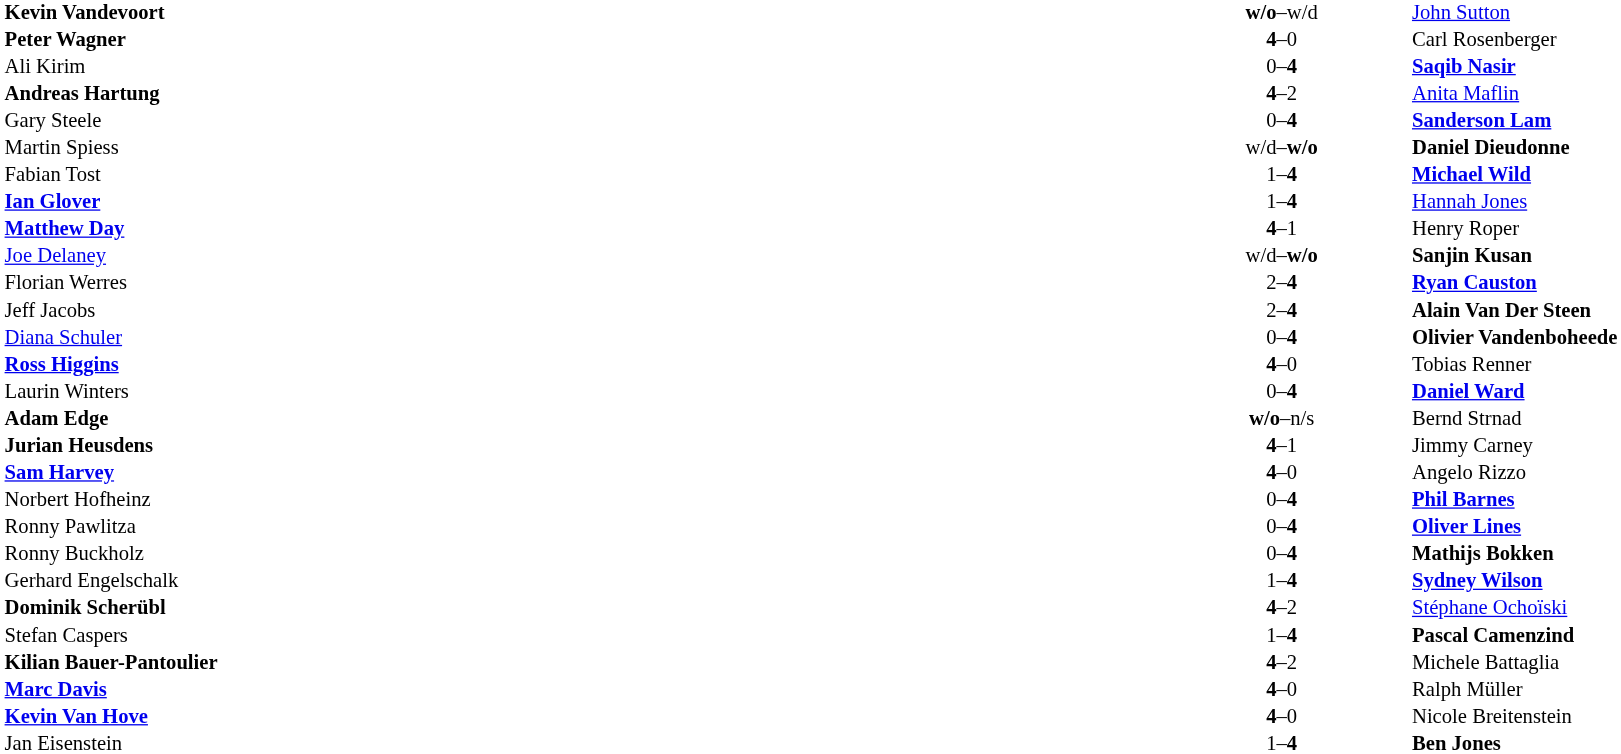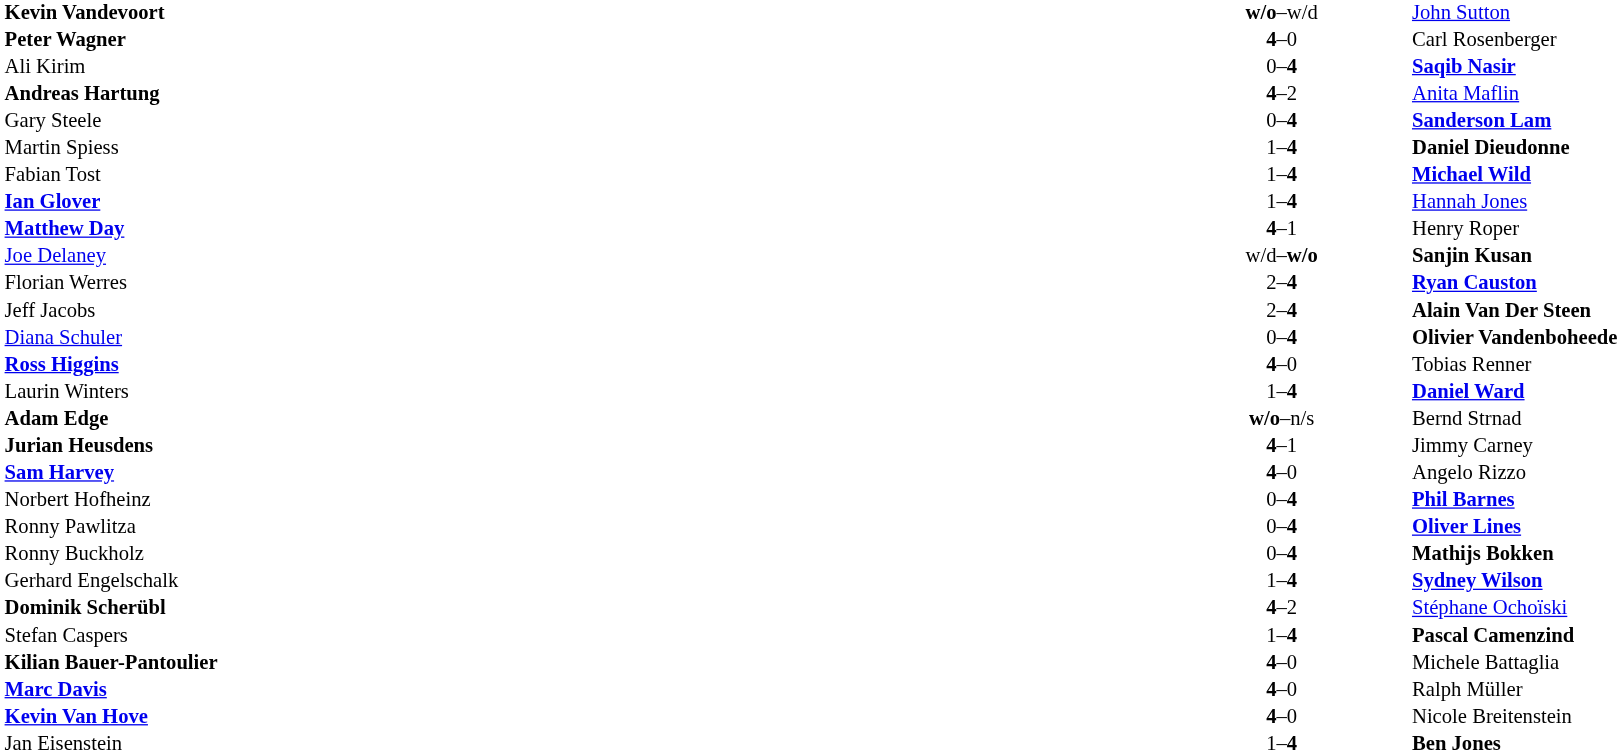 <table width="100%" cellspacing="1">
 <tr>
 <th width=45%></th>
 <th width=10%></th>
 <th width=45%></th>
 </tr>
 <tr>
 <td> <strong>Kevin Vandevoort</strong></td>
 <td align="center"><strong>w/o</strong>–w/d</td>
 <td> <a href='#'>John Sutton</a></td>
 </tr>
 <tr>
 <td> <strong>Peter Wagner</strong></td>
 <td align="center"><strong>4</strong>–0</td>
 <td> Carl Rosenberger</td>
 </tr>
 <tr>
 <td> Ali Kirim</td>
 <td align="center">0–<strong>4</strong></td>
 <td> <strong><a href='#'>Saqib Nasir</a></strong></td>
 </tr>
 <tr>
 <td> <strong>Andreas Hartung</strong></td>
 <td align="center"><strong>4</strong>–2</td>
 <td> <a href='#'>Anita Maflin</a></td>
 </tr>
 <tr>
 <td> Gary Steele</td>
 <td align="center">0–<strong>4</strong></td>
 <td> <strong><a href='#'>Sanderson Lam</a></strong></td>
 </tr>
 <tr>
 <td> Martin Spiess</td>
-<td align="center">w/d–<strong>w/o</strong></td>
+<td align="center">1–<strong>4</strong></td>
 <td> <strong>Daniel Dieudonne</strong></td>
 </tr>
 <tr>
 <td> Fabian Tost</td>
 <td align="center">1–<strong>4</strong></td>
 <td> <strong><a href='#'>Michael Wild</a></strong></td>
 </tr>
 <tr>
 <td> <strong><a href='#'>Ian Glover</a></strong></td>
 <td align="center">1–<strong>4</strong></td>
 <td> <a href='#'>Hannah Jones</a></td>
 </tr>
 <tr>
 <td> <strong><a href='#'>Matthew Day</a></strong></td>
 <td align="center"><strong>4</strong>–1</td>
 <td> Henry Roper</td>
 </tr>
 <tr>
 <td> <a href='#'>Joe Delaney</a></td>
 <td align="center">w/d–<strong>w/o</strong></td>
 <td> <strong>Sanjin Kusan</strong></td>
 </tr>
 <tr>
 <td> Florian Werres</td>
 <td align="center">2–<strong>4</strong></td>
 <td> <strong><a href='#'>Ryan Causton</a></strong></td>
 </tr>
 <tr>
 <td> Jeff Jacobs</td>
 <td align="center">2–<strong>4</strong></td>
 <td> <strong>Alain Van Der Steen</strong></td>
 </tr>
 <tr>
 <td> <a href='#'>Diana Schuler</a></td>
 <td align="center">0–<strong>4</strong></td>
 <td> <strong>Olivier Vandenboheede</strong></td>
 </tr>
 <tr>
 <td> <strong><a href='#'>Ross Higgins</a></strong></td>
 <td align="center"><strong>4</strong>–0</td>
 <td> Tobias Renner</td>
 </tr>
 <tr>
 <td> Laurin Winters</td>
-<td align="center">0–<strong>4</strong></td>
+<td align="center">1–<strong>4</strong></td>
 <td> <strong><a href='#'>Daniel Ward</a></strong></td>
 </tr>
 <tr>
 <td> <strong>Adam Edge</strong></td>
 <td align="center"><strong>w/o</strong>–n/s</td>
 <td> Bernd Strnad</td>
 </tr>
 <tr>
 <td> <strong>Jurian Heusdens</strong></td>
 <td align="center"><strong>4</strong>–1</td>
 <td> Jimmy Carney</td>
 </tr>
 <tr>
 <td> <strong><a href='#'>Sam Harvey</a></strong></td>
 <td align="center"><strong>4</strong>–0</td>
 <td> Angelo Rizzo</td>
 </tr>
 <tr>
 <td> Norbert Hofheinz</td>
 <td align="center">0–<strong>4</strong></td>
 <td> <strong><a href='#'>Phil Barnes</a></strong></td>
 </tr>
 <tr>
 <td> Ronny Pawlitza</td>
 <td align="center">0–<strong>4</strong></td>
 <td> <strong><a href='#'>Oliver Lines</a></strong></td>
 </tr>
 <tr>
 <td> Ronny Buckholz</td>
 <td align="center">0–<strong>4</strong></td>
 <td> <strong>Mathijs Bokken</strong></td>
 </tr>
 <tr>
 <td> Gerhard Engelschalk</td>
 <td align="center">1–<strong>4</strong></td>
 <td> <strong><a href='#'>Sydney Wilson</a></strong></td>
 </tr>
 <tr>
 <td> <strong>Dominik Scherübl</strong></td>
 <td align="center"><strong>4</strong>–2</td>
 <td> <a href='#'>Stéphane Ochoïski</a></td>
 </tr>
 <tr>
 <td> Stefan Caspers</td>
 <td align="center">1–<strong>4</strong></td>
 <td> <strong>Pascal Camenzind</strong></td>
 </tr>
 <tr>
 <td> <strong>Kilian Bauer-Pantoulier</strong></td>
-<td align="center"><strong>4</strong>–2</td>
+<td align="center"><strong>4</strong>–0</td>
 <td> Michele Battaglia</td>
 </tr>
 <tr>
 <td> <strong><a href='#'>Marc Davis</a></strong></td>
 <td align="center"><strong>4</strong>–0</td>
 <td> Ralph Müller</td>
 </tr>
 <tr>
 <td> <strong><a href='#'>Kevin Van Hove</a></strong></td>
 <td align="center"><strong>4</strong>–0</td>
 <td> Nicole Breitenstein</td>
 </tr>
 <tr>
 <td> Jan Eisenstein</td>
 <td align="center">1–<strong>4</strong></td>
 <td> <strong>Ben Jones</strong></td>
 </tr>
 </table>
